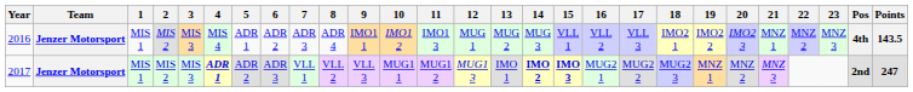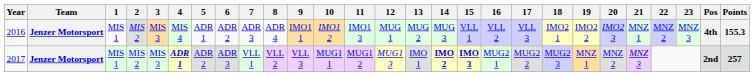 <table class="wikitable" style="text-align:center; font-size:85%">
 <tr>
 <th>Year</th>
 <th>Team</th>
 <th>1</th>
 <th>2</th>
 <th>3</th>
 <th>4</th>
 <th>5</th>
 <th>6</th>
 <th>7</th>
 <th>8</th>
 <th>9</th>
 <th>10</th>
 <th>11</th>
 <th>12</th>
 <th>13</th>
 <th>14</th>
 <th>15</th>
 <th>16</th>
 <th>17</th>
 <th>18</th>
 <th>19</th>
 <th>20</th>
 <th>21</th>
 <th>22</th>
 <th>23</th>
 <th>Pos</th>
 <th>Points</th>
 </tr>
 <tr>
 <td><a href='#'>2016</a></td>
 <th nowrap><a href='#'>Jenzer Motorsport</a></th>
 <td style="background:#;"><a href='#'>MIS<br>1</a></td>
 <td style="background:#DFDFDF;"><em><a href='#'>MIS<br>2</a></em><br></td>
 <td style="background:#FFDF9F;"><a href='#'>MIS<br>3</a><br></td>
 <td style="background:#DFFFDF;"><a href='#'>MIS<br>4</a><br></td>
 <td style="background:#;"><a href='#'>ADR<br>1</a></td>
 <td style="background:#;"><a href='#'>ADR<br>2</a></td>
 <td style="background:#;"><a href='#'>ADR<br>3</a></td>
 <td style="background:#;"><a href='#'>ADR<br>4</a></td>
 <td style="background:#FFDF9F;"><a href='#'>IMO1<br>1</a><br></td>
 <td style="background:#FFDF9F;"><em><a href='#'>IMO1<br>2</a></em><br></td>
 <td style="background:#DFFFDF;"><a href='#'>IMO1<br>3</a><br></td>
 <td style="background:#DFFFDF;"><a href='#'>MUG<br>1</a><br></td>
 <td style="background:#DFFFDF;"><a href='#'>MUG<br>2</a><br></td>
 <td style="background:#DFFFDF;"><a href='#'>MUG<br>3</a><br></td>
 <td style="background:#CFCFFF;"><a href='#'>VLL<br>1</a><br></td>
 <td style="background:#CFCFFF;"><a href='#'>VLL<br>2</a><br></td>
 <td style="background:#CFCFFF;"><a href='#'>VLL<br>3</a><br></td>
 <td style="background:#FFFFBF;"><a href='#'>IMO2<br>1</a><br></td>
 <td style="background:#FFFFBF;"><a href='#'>IMO2<br>2</a><br></td>
 <td style="background:#CFCFFF;"><em><a href='#'>IMO2<br>3</a></em><br></td>
 <td style="background:#DFFFDF;"><a href='#'>MNZ<br>1</a><br></td>
 <td style="background:#CFCFFF;"><a href='#'>MNZ<br>2</a><br></td>
 <td style="background:#DFFFDF;"><a href='#'>MNZ<br>3</a><br></td>
 <th>4th</th>
-<th>143.5</th>
+<th>155.3</th>
 </tr>
 <tr>
 <td><a href='#'>2017</a></td>
 <th nowrap><a href='#'>Jenzer Motorsport</a></th>
 <td style="background:#DFFFDF;"><a href='#'>MIS<br>1</a><br></td>
 <td style="background:#DFFFDF;"><a href='#'>MIS<br>2</a><br></td>
 <td style="background:#DFFFDF;"><a href='#'>MIS<br>3</a><br></td>
 <td style="background:#FFFFBF;"><strong><em><a href='#'>ADR<br>1</a></em><br></strong></td>
 <td style="background:#DFDFDF;"><a href='#'>ADR<br>2</a><br></td>
 <td style="background:#DFDFDF;"><a href='#'>ADR<br>3</a><br></td>
 <td style="background:#DFFFDF;"><a href='#'>VLL<br>1</a><br></td>
 <td style="background:#EFCFFF;"><a href='#'>VLL<br>2</a><br></td>
 <td style="background:#EFCFFF;"><a href='#'>VLL<br>3</a><br></td>
 <td style="background:#EFCFFF;"><a href='#'>MUG1<br>1</a><br></td>
 <td style="background:#EFCFFF;"><a href='#'>MUG1<br>2</a><br></td>
 <td style="background:#FFFFBF;"><em><a href='#'>MUG1<br>3</a></em><br></td>
 <td style="background:#DFDFDF;"><a href='#'>IMO<br>1</a><br></td>
 <td style="background:#FFFFBF;"><strong><a href='#'>IMO<br>2</a></strong><br></td>
 <td style="background:#FFFFBF;"><strong><a href='#'>IMO<br>3</a></strong><br></td>
 <td style="background:#DFFFDF;"><a href='#'>MUG2<br>1</a><br></td>
 <td style="background:#DFDFDF;"><a href='#'>MUG2<br>2</a><br></td>
 <td style="background:#CFCFFF;"><a href='#'>MUG2<br>3</a><br></td>
 <td style="background:#FFDF9F;"><a href='#'>MNZ<br>1</a><br></td>
 <td style="background:#DFDFDF;"><a href='#'>MNZ<br>2</a><br></td>
 <td style="background:#EFCFFF;"><em><a href='#'>MNZ<br>3</a></em><br></td>
 <td colspan=2></td>
 <th style="background:#DFDFDF;">2nd</th>
-<th style="background:#DFDFDF;">247</th>
+<th style="background:#DFDFDF;">257</th>
 </tr>
 </table>
